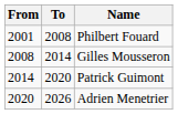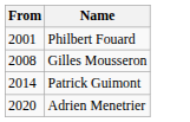 <table class="wikitable">
 <tr>
 <th>From</th>
-<th>To</th>
 <th>Name</th>
 </tr>
 <tr>
 <td>2001</td>
-<td>2008</td>
 <td>Philbert Fouard</td>
 </tr>
 <tr>
 <td>2008</td>
-<td>2014</td>
 <td>Gilles Mousseron</td>
 </tr>
 <tr>
 <td>2014</td>
-<td>2020</td>
 <td>Patrick Guimont</td>
 </tr>
 <tr>
 <td>2020</td>
-<td>2026</td>
 <td>Adrien Menetrier</td>
 </tr>
 </table>
